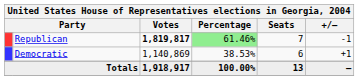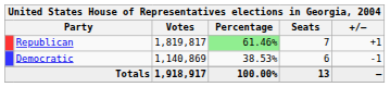 <table class="wikitable" style="font-size: 95%;">
 <tr>
 <th colspan="6">United States House of Representatives elections in Georgia, 2004</th>
 </tr>
 <tr>
 <th colspan=2 style="width: 15em">Party</th>
 <th style="width: 5em">Votes</th>
 <th style="width: 7em">Percentage</th>
 <th style="width: 5em">Seats</th>
 <th style="width: 5em">+/–</th>
 </tr>
 <tr>
 <th style="background-color:#FF3333; width: 3px"></th>
 <td style="width: 130px"><a href='#'>Republican</a></td>
-<td align="right"><strong>1,819,817</strong></td>
+<td align="right">1,819,817</td>
 <td align="right" style="background: lightgreen;">61.46%</td>
 <td align="right">7</td>
-<td align="right">-1</td>
+<td align="right">+1</td>
 </tr>
 <tr>
 <th style="background-color:#3333FF; width: 3px"></th>
 <td style="width: 130px"><a href='#'>Democratic</a></td>
 <td align="right">1,140,869</td>
 <td align="right">38.53%</td>
 <td align="right">6</td>
-<td align="right">+1</td>
+<td align="right">-1</td>
 </tr>
 <tr>
 </tr>
 <tr bgcolor="#EEEEEE">
 <td colspan="2" align="right"><strong>Totals</strong></td>
 <td align="right"><strong>1,918,917</strong></td>
 <td align="right"><strong>100.00%</strong></td>
 <td align="right"><strong>13</strong></td>
 <td align="right"><strong>—</strong></td>
 </tr>
 <tr bgcolor="#EEEEEE">
 </tr>
 </table>
